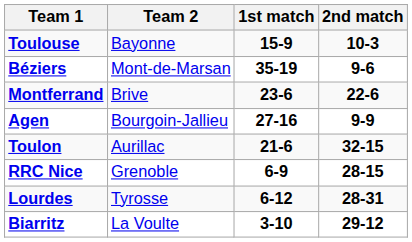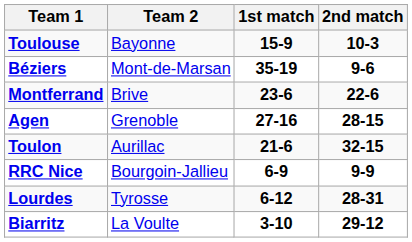 <table class="wikitable">
 <tr>
 <th>Team 1</th>
 <th>Team 2</th>
 <th>1st match</th>
 <th>2nd match</th>
 </tr>
 <tr>
 <td><strong><a href='#'>Toulouse</a></strong></td>
 <td><a href='#'>Bayonne</a></td>
 <td align="center"><strong>15-9</strong></td>
 <td align="center"><strong>10-3</strong></td>
 </tr>
 <tr bgcolor="white">
 <td><strong><a href='#'>Béziers</a></strong></td>
 <td><a href='#'>Mont-de-Marsan</a></td>
 <td align="center"><strong>35-19</strong></td>
 <td align="center"><strong>9-6</strong></td>
 </tr>
 <tr>
 <td><strong><a href='#'>Montferrand</a></strong></td>
 <td><a href='#'>Brive</a></td>
 <td align="center"><strong>23-6</strong></td>
 <td align="center"><strong>22-6</strong></td>
 </tr>
 <tr bgcolor="white">
 <td><strong><a href='#'>Agen</a></strong></td>
-<td><a href='#'>Bourgoin-Jallieu</a></td>
+<td><a href='#'>Grenoble</a></td>
 <td align="center"><strong>27-16</strong></td>
-<td align="center"><strong>9-9</strong></td>
+<td align="center"><strong>28-15</strong></td>
 </tr>
 <tr>
 <td><strong><a href='#'>Toulon</a></strong></td>
 <td><a href='#'>Aurillac</a></td>
 <td align="center"><strong>21-6</strong></td>
 <td align="center"><strong>32-15</strong></td>
 </tr>
 <tr bgcolor="white">
 <td><strong><a href='#'>RRC Nice</a></strong></td>
-<td><a href='#'>Grenoble</a></td>
+<td><a href='#'>Bourgoin-Jallieu</a></td>
 <td align="center"><strong>6-9</strong></td>
-<td align="center"><strong>28-15</strong></td>
+<td align="center"><strong>9-9</strong></td>
 </tr>
 <tr>
 <td><strong><a href='#'>Lourdes</a></strong></td>
 <td><a href='#'>Tyrosse</a></td>
 <td align="center"><strong>6-12</strong></td>
 <td align="center"><strong>28-31</strong></td>
 </tr>
 <tr bgcolor="white">
 <td><strong><a href='#'>Biarritz</a> </strong></td>
 <td><a href='#'>La Voulte</a></td>
 <td align="center"><strong>3-10</strong></td>
 <td align="center"><strong>29-12</strong></td>
 </tr>
 </table>
